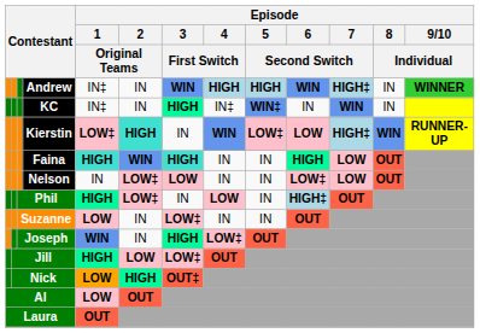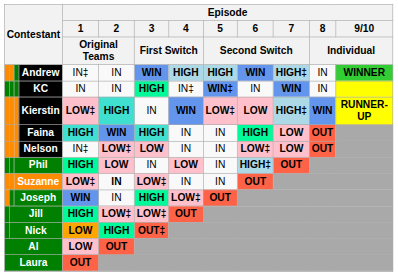 <table class="wikitable" style="text-align:center;font-size:100%">
 <tr>
 <th colspan=4 rowspan=3>Contestant</th>
 <th colspan=9>Episode</th>
 </tr>
 <tr>
 <th>1</th>
 <th>2</th>
 <th>3</th>
 <th>4</th>
 <th>5</th>
 <th>6</th>
 <th>7</th>
 <th>8</th>
 <th>9/10</th>
 </tr>
 <tr>
 <th colspan=2>Original Teams</th>
 <th colspan=2>First Switch</th>
 <th colspan=3>Second Switch</th>
 <th colspan=2>Individual</th>
 </tr>
 <tr>
 <td style="background:darkorange; color:#fff;"></td>
 <td style="background:darkorange; color:#fff;"></td>
 <td style="background:green; color:#fff;"></td>
 <td style="background:black; color:#fff;"><strong>Andrew</strong></td>
 <td>IN‡</td>
 <td>IN</td>
 <td style="background:cornflowerblue;"><strong>WIN</strong></td>
 <td style="background:lightblue;"><strong>HIGH</strong></td>
 <td style="background:lightblue;"><strong>HIGH</strong></td>
 <td style="background:cornflowerblue;"><strong>WIN</strong></td>
 <td style="background:lightblue;"><strong>HIGH‡</strong></td>
 <td>IN</td>
 <td style="background:limegreen;"><strong>WINNER</strong></td>
 </tr>
 <tr>
 <td style="background:green; color:#fff;"></td>
 <td style="background:green; color:#fff;"></td>
 <td style="background:green; color:#fff;"></td>
 <td style="background:black; color:#fff;"><strong>KC</strong></td>
-<td>IN‡</td>
+<td>IN</td>
 <td>IN</td>
 <td style="background:mediumspringgreen;"><strong>HIGH</strong></td>
 <td>IN‡</td>
 <td style="background:cornflowerblue;"><strong>WIN‡</strong></td>
 <td>IN</td>
 <td style="background:cornflowerblue;"><strong>WIN</strong></td>
 <td>IN</td>
 <td style="background:yellow;"></td>
 </tr>
 <tr>
 <td style="background:darkorange; color:#fff;"></td>
 <td style="background:darkorange; color:#fff;"></td>
 <td style="background:darkorange; color:#fff;"></td>
 <td style="background:black; color:#fff;"><strong>Kierstin</strong></td>
 <td style="background:pink;"><strong>LOW‡</strong></td>
 <td style="background:turquoise;"><strong>HIGH</strong></td>
 <td>IN</td>
 <td style="background:cornflowerblue;"><strong>WIN</strong></td>
 <td style="background:pink;"><strong>LOW‡</strong></td>
 <td style="background:pink;"><strong>LOW</strong></td>
 <td style="background:lightblue;"><strong>HIGH‡</strong></td>
 <td style="background:cornflowerblue;"><strong>WIN</strong></td>
 <td style="background:yellow;"><strong>RUNNER-UP</strong></td>
 </tr>
 <tr |->
 <td style="background:darkorange; color:#fff;"></td>
 <td style="background:darkorange; color:#fff;"></td>
 <td style="background:darkorange; color:#fff;"></td>
 <td style="background:black; color:#fff;"><strong>Faina</strong></td>
 <td style="background:turquoise;"><strong>HIGH</strong></td>
 <td style="background:cornflowerblue;"><strong>WIN</strong></td>
 <td style="background:turquoise;"><strong>HIGH</strong></td>
 <td>IN</td>
 <td>IN</td>
 <td style="background:mediumspringgreen;"><strong>HIGH</strong></td>
 <td style="background:pink;"><strong>LOW</strong></td>
 <td style="background:tomato;"><strong>OUT</strong></td>
 <td colspan="10" style="background:darkgrey;"></td>
 </tr>
 <tr>
 <td style="background:darkorange; color:#fff;"></td>
 <td style="background:darkorange; color:#fff;"></td>
 <td style="background:darkorange; color:#fff;"></td>
 <td style="background:black; color:#fff;"><strong>Nelson</strong></td>
-<td>IN</td>
+<td>IN‡</td>
 <td style="background:pink;"><strong>LOW‡</strong></td>
 <td style="background:pink;"><strong>LOW</strong></td>
 <td>IN</td>
 <td>IN</td>
 <td style="background:pink;"><strong>LOW‡</strong></td>
 <td style="background:pink;"><strong>LOW</strong></td>
 <td style="background:tomato;"><strong>OUT</strong></td>
 <td colspan="10" style="background:darkgrey;"></td>
 </tr>
 <tr>
 <td style="background:green; color:#fff;"></td>
 <td style="background:green; color:#fff;"></td>
 <td colspan= 2 style="background:green; color:#fff;"><strong>Phil</strong></td>
 <td style="background:mediumspringgreen;"><strong>HIGH</strong></td>
-<td style="background:pink;"><strong>LOW‡</strong></td>
+<td style="background:pink;"><strong>LOW</strong></td>
 <td>IN</td>
 <td style="background:pink;"><strong>LOW</strong></td>
 <td>IN</td>
 <td style="background:lightblue;"><strong>HIGH‡</strong></td>
 <td style="background:tomato;"><strong>OUT</strong></td>
 <td colspan="10" style="background:darkgrey;"></td>
 </tr>
 <tr>
 <td style="background:darkorange; color:#fff;"></td>
 <td style="background:darkorange; color:#fff;"></td>
 <td colspan= 2 style="background:darkorange; color:#fff;"><strong>Suzanne</strong></td>
-<td style="background:pink;"><strong>LOW</strong></td>
-<td>IN</td>
+<td style="background:pink;"><strong>LOW‡</strong></td>
+<td><strong>IN</strong></td>
 <td style="background:pink;"><strong>LOW‡</strong></td>
 <td>IN</td>
 <td>IN</td>
 <td style="background:tomato;"><strong>OUT</strong></td>
 <td colspan="11" style="background:darkgrey;"></td>
 </tr>
 <tr>
 <td style="background:darkorange; color:#fff;"></td>
 <td style="background:green; color:#fff;"></td>
 <td colspan= 2 style="background:green; color:#fff;"><strong>Joseph</strong></td>
 <td style="background:cornflowerblue;"><strong>WIN</strong></td>
 <td>IN</td>
 <td style="background:mediumspringgreen;"><strong>HIGH</strong></td>
 <td style="background:pink;"><strong>LOW‡</strong></td>
 <td style="background:tomato;"><strong>OUT</strong></td>
 <td colspan="12" style="background:darkgrey;"></td>
 </tr>
 <tr>
 <td style="background:green; color:#fff;"></td>
 <td colspan=3 style="background:green; color:#fff;"><strong>Jill</strong></td>
 <td style="background:mediumspringgreen;"><strong>HIGH</strong></td>
-<td style="background:pink;"><strong>LOW</strong></td>
+<td style="background:pink;"><strong>LOW‡</strong></td>
 <td style="background:pink;"><strong>LOW‡</strong></td>
 <td style="background:tomato;"><strong>OUT</strong></td>
 <td colspan="13" style="background:darkgrey;"></td>
 </tr>
 <tr>
 <td style="background:green; color:#fff;"></td>
 <td colspan=3 style="background:green; color:#fff;"><strong>Nick</strong></td>
 <td style="background:orange;"><strong>LOW</strong></td>
 <td style="background:mediumspringgreen;"><strong>HIGH</strong></td>
 <td style="background:tomato;"><strong>OUT‡</strong></td>
 <td colspan="14" style="background:darkgrey;"></td>
 </tr>
 <tr>
 <td colspan=4 style="background:green; color:#fff;"><strong>Al</strong></td>
 <td style="background:pink;"><strong>LOW</strong></td>
 <td style="background:tomato;"><strong>OUT</strong></td>
 <td colspan="15" style="background:darkgrey;"></td>
 </tr>
 <tr>
 <td colspan=4 style="background:green; color:#fff;"><strong>Laura</strong></td>
 <td style="background:tomato;"><strong>OUT</strong></td>
 <td colspan="16" style="background:darkgrey;"></td>
 </tr>
 <tr>
 </tr>
 </table>
